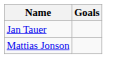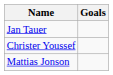 <table class="wikitable">
 <tr>
 <th>Name</th>
 <th>Goals</th>
 </tr>
 <tr>
 <td> <a href='#'>Jan Tauer</a></td>
 <td></td>
 </tr>
 <tr>
+<td> <a href='#'>Christer Youssef</a></td>
+<td></td>
+</tr>
+<tr>
 <td> <a href='#'>Mattias Jonson</a></td>
 <td></td>
 </tr>
 </table>
